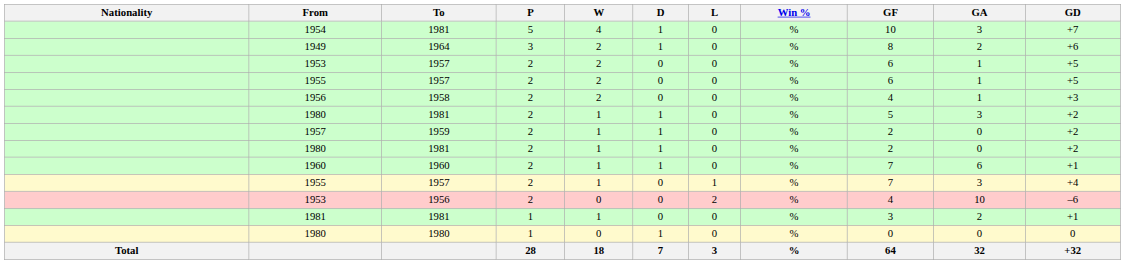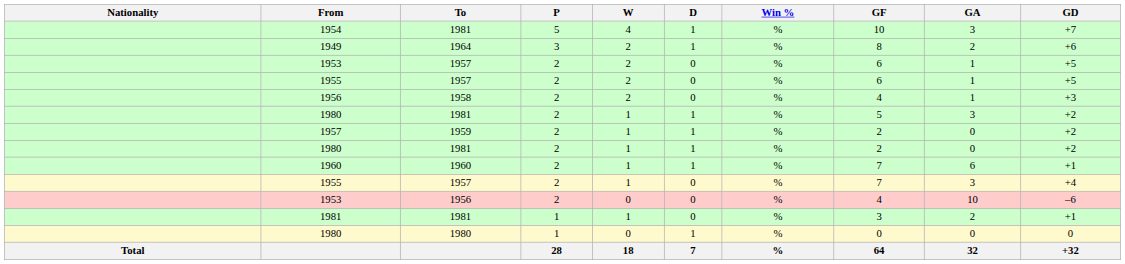 <table class="wikitable sortable" style="width:84%; text-align: center;">
 <tr>
 <th width="40">Nationality</th>
 <th width="2">From</th>
 <th width="2">To</th>
 <th width="2">P</th>
 <th width="2">W</th>
 <th width="2">D</th>
-<th width="2">L</th>
 <th width="2"><a href='#'>Win %</a></th>
 <th width="2">GF</th>
 <th width="2">GA</th>
 <th width="2" data-sort-type="number">GD</th>
 </tr>
 <tr bgcolor=#CCFFCC>
 <td align=left></td>
 <td align=center>1954</td>
 <td align=center>1981</td>
 <td>5</td>
 <td>4</td>
 <td>1</td>
-<td>0</td>
 <td>%</td>
 <td>10</td>
 <td>3</td>
 <td>+7</td>
 </tr>
 <tr bgcolor=#CCFFCC>
 <td align=left></td>
 <td align=center>1949</td>
 <td align=center>1964</td>
 <td>3</td>
 <td>2</td>
 <td>1</td>
-<td>0</td>
 <td>%</td>
 <td>8</td>
 <td>2</td>
 <td>+6</td>
 </tr>
 <tr bgcolor=#CCFFCC>
 <td align=left></td>
 <td align=center>1953</td>
 <td align=center>1957</td>
 <td>2</td>
 <td>2</td>
-<td>0</td>
 <td>0</td>
 <td>%</td>
 <td>6</td>
 <td>1</td>
 <td>+5</td>
 </tr>
 <tr bgcolor=#CCFFCC>
 <td align=left></td>
 <td align=center>1955</td>
 <td align=center>1957</td>
 <td>2</td>
 <td>2</td>
 <td>0</td>
-<td>0</td>
 <td>%</td>
 <td>6</td>
 <td>1</td>
 <td>+5</td>
 </tr>
 <tr bgcolor=#CCFFCC>
 <td align=left></td>
 <td align=center>1956</td>
 <td align=center>1958</td>
 <td>2</td>
 <td>2</td>
-<td>0</td>
 <td>0</td>
 <td>%</td>
 <td>4</td>
 <td>1</td>
 <td>+3</td>
 </tr>
 <tr bgcolor=#CCFFCC>
 <td align=left></td>
 <td align=center>1980</td>
 <td align=center>1981</td>
 <td>2</td>
 <td>1</td>
 <td>1</td>
-<td>0</td>
 <td>%</td>
 <td>5</td>
 <td>3</td>
 <td>+2</td>
 </tr>
 <tr bgcolor=#CCFFCC>
 <td align=left></td>
 <td align=center>1957</td>
 <td align=center>1959</td>
 <td>2</td>
 <td>1</td>
 <td>1</td>
-<td>0</td>
 <td>%</td>
 <td>2</td>
 <td>0</td>
 <td>+2</td>
 </tr>
 <tr bgcolor=#CCFFCC>
 <td align=left></td>
 <td align=center>1980</td>
 <td align=center>1981</td>
 <td>2</td>
 <td>1</td>
 <td>1</td>
-<td>0</td>
 <td>%</td>
 <td>2</td>
 <td>0</td>
 <td>+2</td>
 </tr>
 <tr bgcolor=#CCFFCC>
 <td align=left></td>
 <td align=center>1960</td>
 <td align=center>1960</td>
 <td>2</td>
 <td>1</td>
 <td>1</td>
-<td>0</td>
 <td>%</td>
 <td>7</td>
 <td>6</td>
 <td>+1</td>
 </tr>
 <tr bgcolor=LemonChiffon>
 <td align=left></td>
 <td align=center>1955</td>
 <td align=center>1957</td>
 <td>2</td>
 <td>1</td>
 <td>0</td>
-<td>1</td>
 <td>%</td>
 <td>7</td>
 <td>3</td>
 <td>+4</td>
 </tr>
 <tr bgcolor=#FFCCCC>
 <td align=left></td>
 <td align=center>1953</td>
 <td align=center>1956</td>
 <td>2</td>
 <td>0</td>
 <td>0</td>
-<td>2</td>
 <td>%</td>
 <td>4</td>
 <td>10</td>
 <td>–6</td>
 </tr>
 <tr bgcolor=#CCFFCC>
 <td align=left></td>
 <td align=center>1981</td>
 <td align=center>1981</td>
 <td>1</td>
 <td>1</td>
-<td>0</td>
 <td>0</td>
 <td>%</td>
 <td>3</td>
 <td>2</td>
 <td>+1</td>
 </tr>
 <tr bgcolor=LemonChiffon>
 <td align=left></td>
 <td align=center>1980</td>
 <td align=center>1980</td>
 <td>1</td>
 <td>0</td>
 <td>1</td>
-<td>0</td>
 <td>%</td>
 <td>0</td>
 <td>0</td>
 <td>0</td>
 </tr>
 <tr class="sortbottom">
 <th>Total</th>
 <th></th>
 <th></th>
 <th>28</th>
 <th>18</th>
 <th>7</th>
-<th>3</th>
 <th>%</th>
 <th>64</th>
 <th>32</th>
 <th>+32</th>
 </tr>
 </table>
